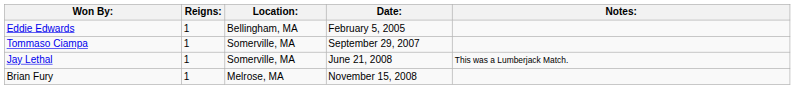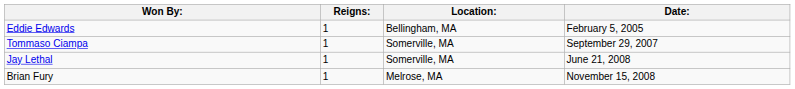 <table class="wikitable">
 <tr>
 <th width=21%><strong>Won By:</strong></th>
 <th width=3%><strong>Reigns:</strong></th>
 <th width=12%><strong>Location:</strong></th>
 <th width=15%><strong>Date:</strong></th>
-<th width=40%><strong>Notes:</strong></th>
 </tr>
 <tr>
 <td><a href='#'>Eddie Edwards</a></td>
 <td>1</td>
 <td>Bellingham, MA</td>
 <td>February 5, 2005</td>
-<td></td>
 </tr>
 <tr>
 <td><a href='#'>Tommaso Ciampa</a></td>
 <td>1</td>
 <td>Somerville, MA</td>
 <td>September 29, 2007</td>
-<td></td>
 </tr>
 <tr>
 <td><a href='#'>Jay Lethal</a></td>
 <td>1</td>
 <td>Somerville, MA</td>
 <td>June 21, 2008</td>
-<td><small>This was a Lumberjack Match.</small></td>
 </tr>
 <tr>
 <td>Brian Fury</td>
 <td>1</td>
 <td>Melrose, MA</td>
 <td>November 15, 2008</td>
-<td></td>
 </tr>
 </table>
